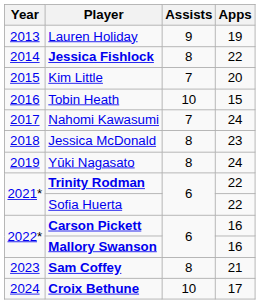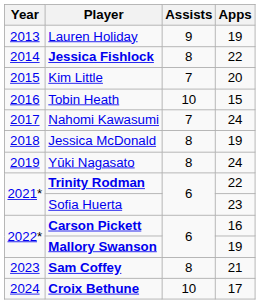 <table class="wikitable" style="text-align:center">
 <tr>
 <th scope=col>Year</th>
 <th scope=col>Player</th>
 <th scope=col>Assists</th>
 <th scope=col>Apps</th>
 </tr>
 <tr>
 <td><a href='#'>2013</a></td>
 <td style="text-align:left;"> <a href='#'>Lauren Holiday</a></td>
 <td>9</td>
 <td>19</td>
 </tr>
 <tr>
 <td><a href='#'>2014</a></td>
 <td style="text-align:left;"><strong> <a href='#'>Jessica Fishlock</a></strong></td>
 <td>8</td>
 <td>22</td>
 </tr>
 <tr>
 <td><a href='#'>2015</a></td>
 <td style="text-align:left;"> <a href='#'>Kim Little</a></td>
 <td>7</td>
 <td>20</td>
 </tr>
 <tr>
 <td><a href='#'>2016</a></td>
 <td style="text-align:left;"> <a href='#'>Tobin Heath</a></td>
 <td>10</td>
 <td>15</td>
 </tr>
 <tr>
 <td><a href='#'>2017</a></td>
 <td style="text-align:left;"><strong></strong> <a href='#'>Nahomi Kawasumi</a></td>
 <td>7</td>
 <td>24</td>
 </tr>
 <tr>
 <td><a href='#'>2018</a></td>
 <td style="text-align:left;"> <a href='#'>Jessica McDonald</a></td>
 <td>8</td>
-<td>23</td>
+<td>19</td>
 </tr>
 <tr>
 <td><a href='#'>2019</a></td>
 <td style="text-align:left;"><strong></strong> <a href='#'>Yūki Nagasato</a></td>
 <td>8</td>
 <td>24</td>
 </tr>
 <tr>
 <td rowspan="2"><a href='#'>2021</a>*</td>
 <td style="text-align:left;"><strong> <a href='#'>Trinity Rodman</a></strong></td>
 <td rowspan="2">6</td>
 <td>22</td>
 </tr>
 <tr>
 <td style="text-align:left;"><strong></strong> <a href='#'>Sofia Huerta</a></td>
-<td>22</td>
+<td>23</td>
 </tr>
 <tr>
 <td rowspan="2"><a href='#'>2022</a>*</td>
 <td style="text-align:left;"><strong> <a href='#'>Carson Pickett</a></strong></td>
 <td rowspan="2">6</td>
 <td>16</td>
 </tr>
 <tr>
 <td style="text-align:left;"><strong> <a href='#'>Mallory Swanson</a></strong></td>
-<td>16</td>
+<td>19</td>
 </tr>
 <tr>
 <td><a href='#'>2023</a></td>
 <td style="text-align:left;"><strong> <a href='#'>Sam Coffey</a></strong></td>
 <td>8</td>
 <td>21</td>
 </tr>
 <tr>
 <td><a href='#'>2024</a></td>
 <td style="text-align:left;"><strong> <a href='#'>Croix Bethune</a></strong></td>
 <td>10</td>
 <td>17</td>
 </tr>
 </table>
